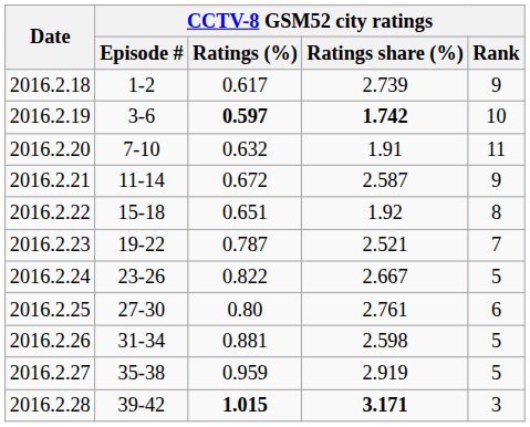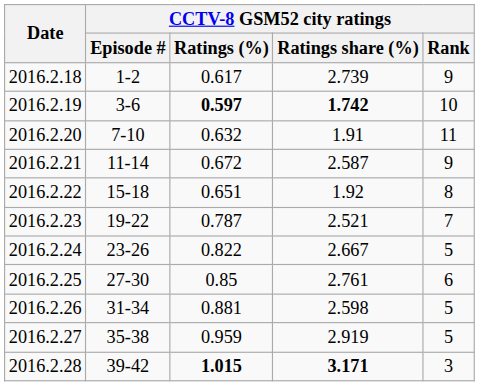 <table class="wikitable sortable mw-collapsible jquery-tablesorter" style="text-align:center">
 <tr>
 <th rowspan="2">Date</th>
 <th colspan="4"><a href='#'>CCTV-8</a> GSM52 city ratings</th>
 </tr>
 <tr>
 <th>Episode #</th>
 <th>Ratings (%)</th>
 <th>Ratings share (%)</th>
 <th>Rank</th>
 </tr>
 <tr>
 <td>2016.2.18</td>
 <td>1-2</td>
 <td>0.617</td>
 <td>2.739</td>
 <td>9</td>
 </tr>
 <tr>
 <td>2016.2.19</td>
 <td>3-6</td>
 <td><strong><span>0.597</span></strong></td>
 <td><strong><span>1.742</span></strong></td>
 <td>10</td>
 </tr>
 <tr>
 <td>2016.2.20</td>
 <td>7-10</td>
 <td>0.632</td>
 <td>1.91</td>
 <td>11</td>
 </tr>
 <tr>
 <td>2016.2.21</td>
 <td>11-14</td>
 <td>0.672</td>
 <td>2.587</td>
 <td>9</td>
 </tr>
 <tr>
 <td>2016.2.22</td>
 <td>15-18</td>
 <td>0.651</td>
 <td>1.92</td>
 <td>8</td>
 </tr>
 <tr>
 <td>2016.2.23</td>
 <td>19-22</td>
 <td>0.787</td>
 <td>2.521</td>
 <td>7</td>
 </tr>
 <tr>
 <td>2016.2.24</td>
 <td>23-26</td>
 <td>0.822</td>
 <td>2.667</td>
 <td>5</td>
 </tr>
 <tr>
 <td>2016.2.25</td>
 <td>27-30</td>
-<td>0.80</td>
+<td>0.85</td>
 <td>2.761</td>
 <td>6</td>
 </tr>
 <tr>
 <td>2016.2.26</td>
 <td>31-34</td>
 <td>0.881</td>
 <td>2.598</td>
 <td>5</td>
 </tr>
 <tr>
 <td>2016.2.27</td>
 <td>35-38</td>
 <td>0.959</td>
 <td>2.919</td>
 <td>5</td>
 </tr>
 <tr>
 <td>2016.2.28</td>
 <td>39-42</td>
 <td><strong><span>1.015</span></strong></td>
 <td><strong><span>3.171</span></strong></td>
 <td>3</td>
 </tr>
 </table>
